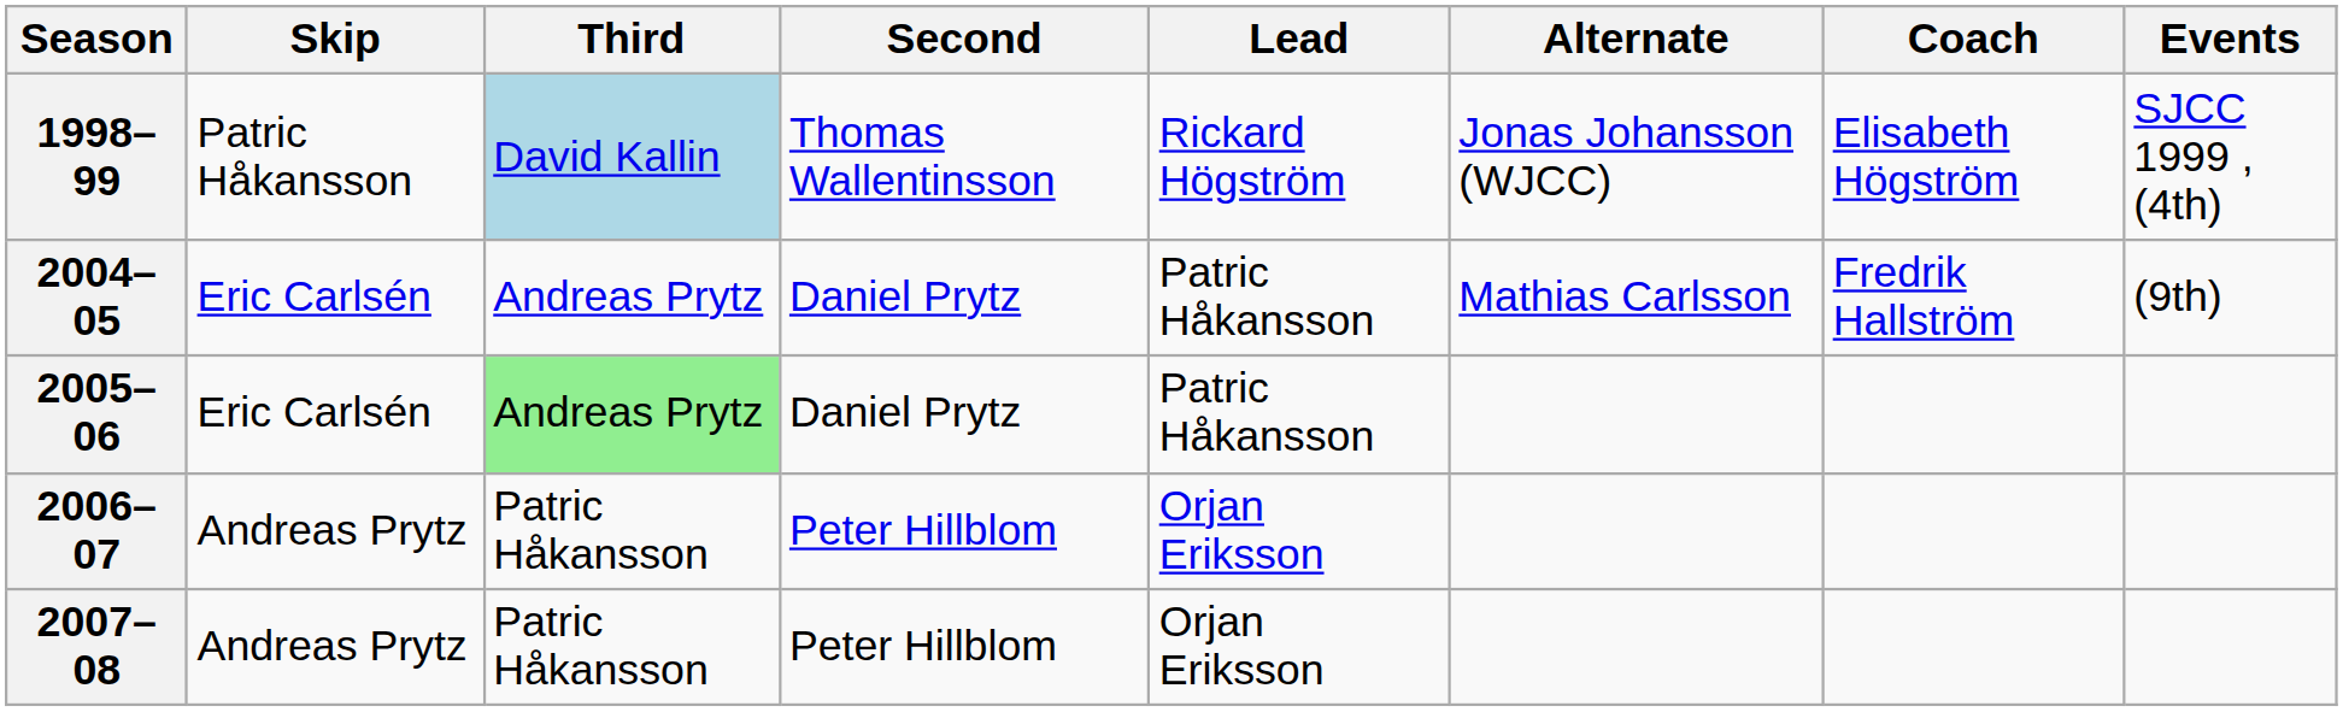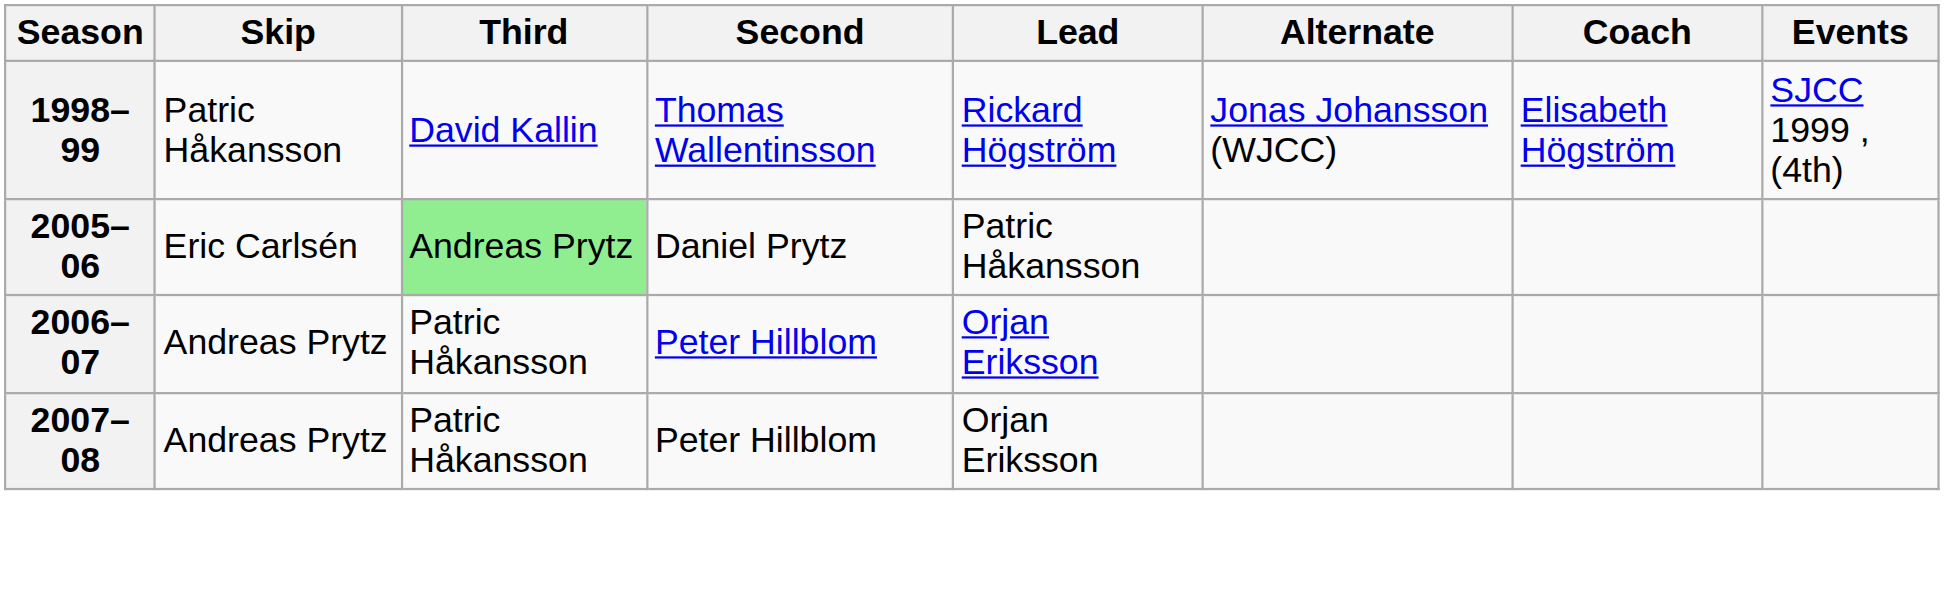 <table class="wikitable">
 <tr>
 <th scope="col" width=60>Season</th>
 <th scope="col">Skip</th>
 <th scope="col">Third</th>
 <th scope="col">Second</th>
 <th scope="col">Lead</th>
 <th scope="col">Alternate</th>
 <th scope="col">Coach</th>
 <th scope="col">Events</th>
 </tr>
 <tr>
 <th scope="row">1998–99</th>
 <td>Patric Håkansson</td>
-<td style="background: lightblue;"><a href='#'>David Kallin</a></td>
+<td><a href='#'>David Kallin</a></td>
 <td><a href='#'>Thomas Wallentinsson</a></td>
 <td><a href='#'>Rickard Högström</a></td>
 <td><a href='#'>Jonas Johansson</a> (WJCC)</td>
 <td><a href='#'>Elisabeth Högström</a></td>
 <td><a href='#'>SJCC</a> 1999 ,<br> (4th)</td>
-</tr>
-<tr>
-<th scope="row">2004–05</th>
-<td><a href='#'>Eric Carlsén</a></td>
-<td><a href='#'>Andreas Prytz</a></td>
-<td><a href='#'>Daniel Prytz</a></td>
-<td>Patric Håkansson</td>
-<td><a href='#'>Mathias Carlsson</a></td>
-<td><a href='#'>Fredrik Hallström</a></td>
-<td> (9th)</td>
 </tr>
 <tr>
 <th scope="row">2005–06</th>
 <td>Eric Carlsén</td>
 <td style="background: lightgreen;">Andreas Prytz</td>
 <td>Daniel Prytz</td>
 <td>Patric Håkansson</td>
 <td></td>
 <td></td>
 <td></td>
 </tr>
 <tr>
 <th scope="row">2006–07</th>
 <td>Andreas Prytz</td>
 <td>Patric Håkansson</td>
 <td><a href='#'>Peter Hillblom</a></td>
 <td><a href='#'>Orjan Eriksson</a></td>
 <td></td>
 <td></td>
 <td></td>
 </tr>
 <tr>
 <th scope="row">2007–08</th>
 <td>Andreas Prytz</td>
 <td>Patric Håkansson</td>
 <td>Peter Hillblom</td>
 <td>Orjan Eriksson</td>
 <td></td>
 <td></td>
 <td></td>
 </tr>
 </table>
